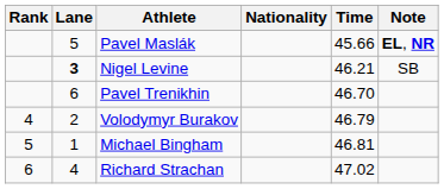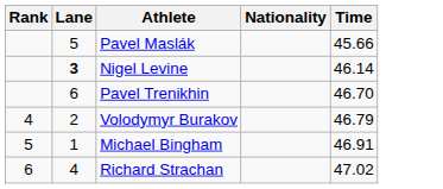 <table class="wikitable sortable" style="text-align:center">
 <tr>
 <th>Rank</th>
 <th>Lane</th>
 <th>Athlete</th>
 <th>Nationality</th>
 <th>Time</th>
-<th>Note</th>
 </tr>
 <tr>
 <td></td>
 <td>5</td>
 <td align=left><a href='#'>Pavel Maslák</a></td>
 <td align=left></td>
 <td>45.66</td>
-<td><strong>EL</strong>, <strong><a href='#'>NR</a></strong></td>
 </tr>
 <tr>
 <td></td>
 <td><strong>3</strong></td>
 <td align=left><a href='#'>Nigel Levine</a></td>
 <td align=left></td>
-<td>46.21</td>
-<td>SB</td>
+<td>46.14</td>
 </tr>
 <tr>
 <td></td>
 <td>6</td>
 <td align=left><a href='#'>Pavel Trenikhin</a></td>
 <td align=left></td>
 <td>46.70</td>
-<td></td>
 </tr>
 <tr>
 <td>4</td>
 <td>2</td>
 <td align=left><a href='#'>Volodymyr Burakov</a></td>
 <td align=left></td>
 <td>46.79</td>
-<td></td>
 </tr>
 <tr>
 <td>5</td>
 <td>1</td>
 <td align=left><a href='#'>Michael Bingham</a></td>
 <td align=left></td>
-<td>46.81</td>
-<td></td>
+<td>46.91</td>
 </tr>
 <tr>
 <td>6</td>
 <td>4</td>
 <td align=left><a href='#'>Richard Strachan</a></td>
 <td align=left></td>
 <td>47.02</td>
-<td></td>
 </tr>
 </table>
